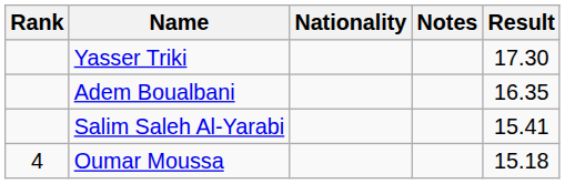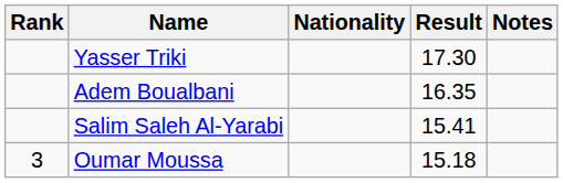 <table class="wikitable sortable" style="text-align:center;font-size:95%">
 <tr>
 <th>Rank</th>
 <th>Name</th>
 <th>Nationality</th>
+<th>Result</th>
 <th>Notes</th>
-<th>Result</th>
 </tr>
 <tr>
 <td></td>
 <td align=left><a href='#'>Yasser Triki</a></td>
 <td align=left></td>
+<td>17.30</td>
 <td></td>
-<td>17.30</td>
 </tr>
 <tr>
 <td></td>
 <td align=left><a href='#'>Adem Boualbani</a></td>
 <td align=left></td>
+<td>16.35</td>
 <td></td>
-<td>16.35</td>
 </tr>
 <tr>
 <td></td>
 <td align=left><a href='#'>Salim Saleh Al-Yarabi</a></td>
 <td align=left></td>
+<td>15.41</td>
 <td></td>
-<td>15.41</td>
 </tr>
 <tr>
-<td>4</td>
+<td>3</td>
 <td align=left><a href='#'>Oumar Moussa</a></td>
 <td align=left></td>
+<td>15.18</td>
 <td></td>
-<td>15.18</td>
 </tr>
 </table>
